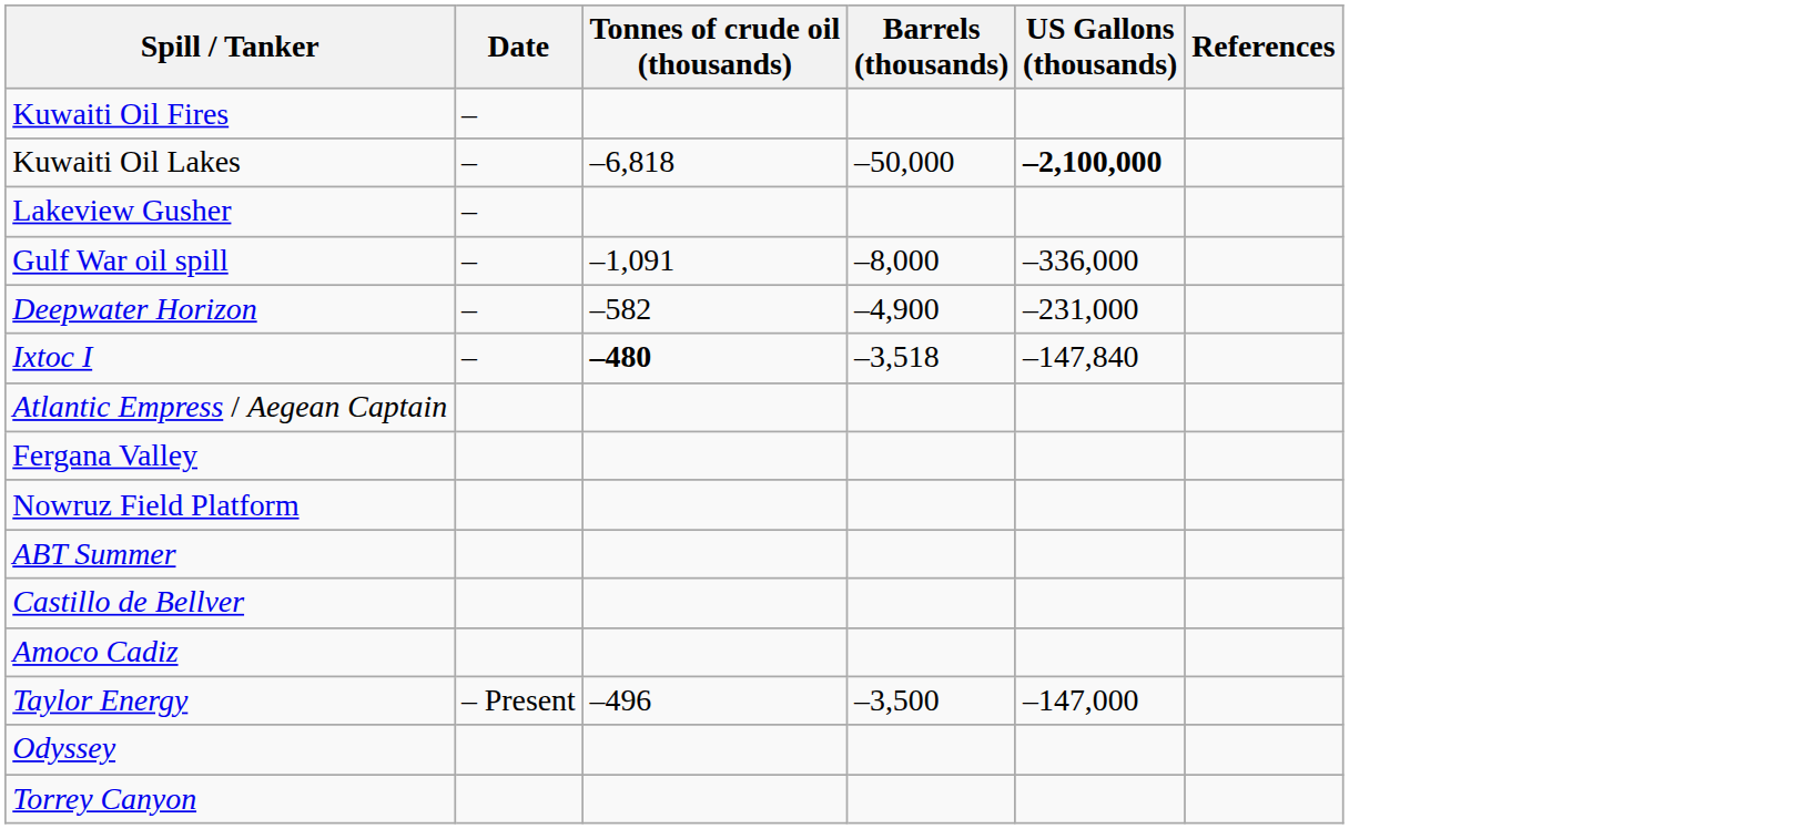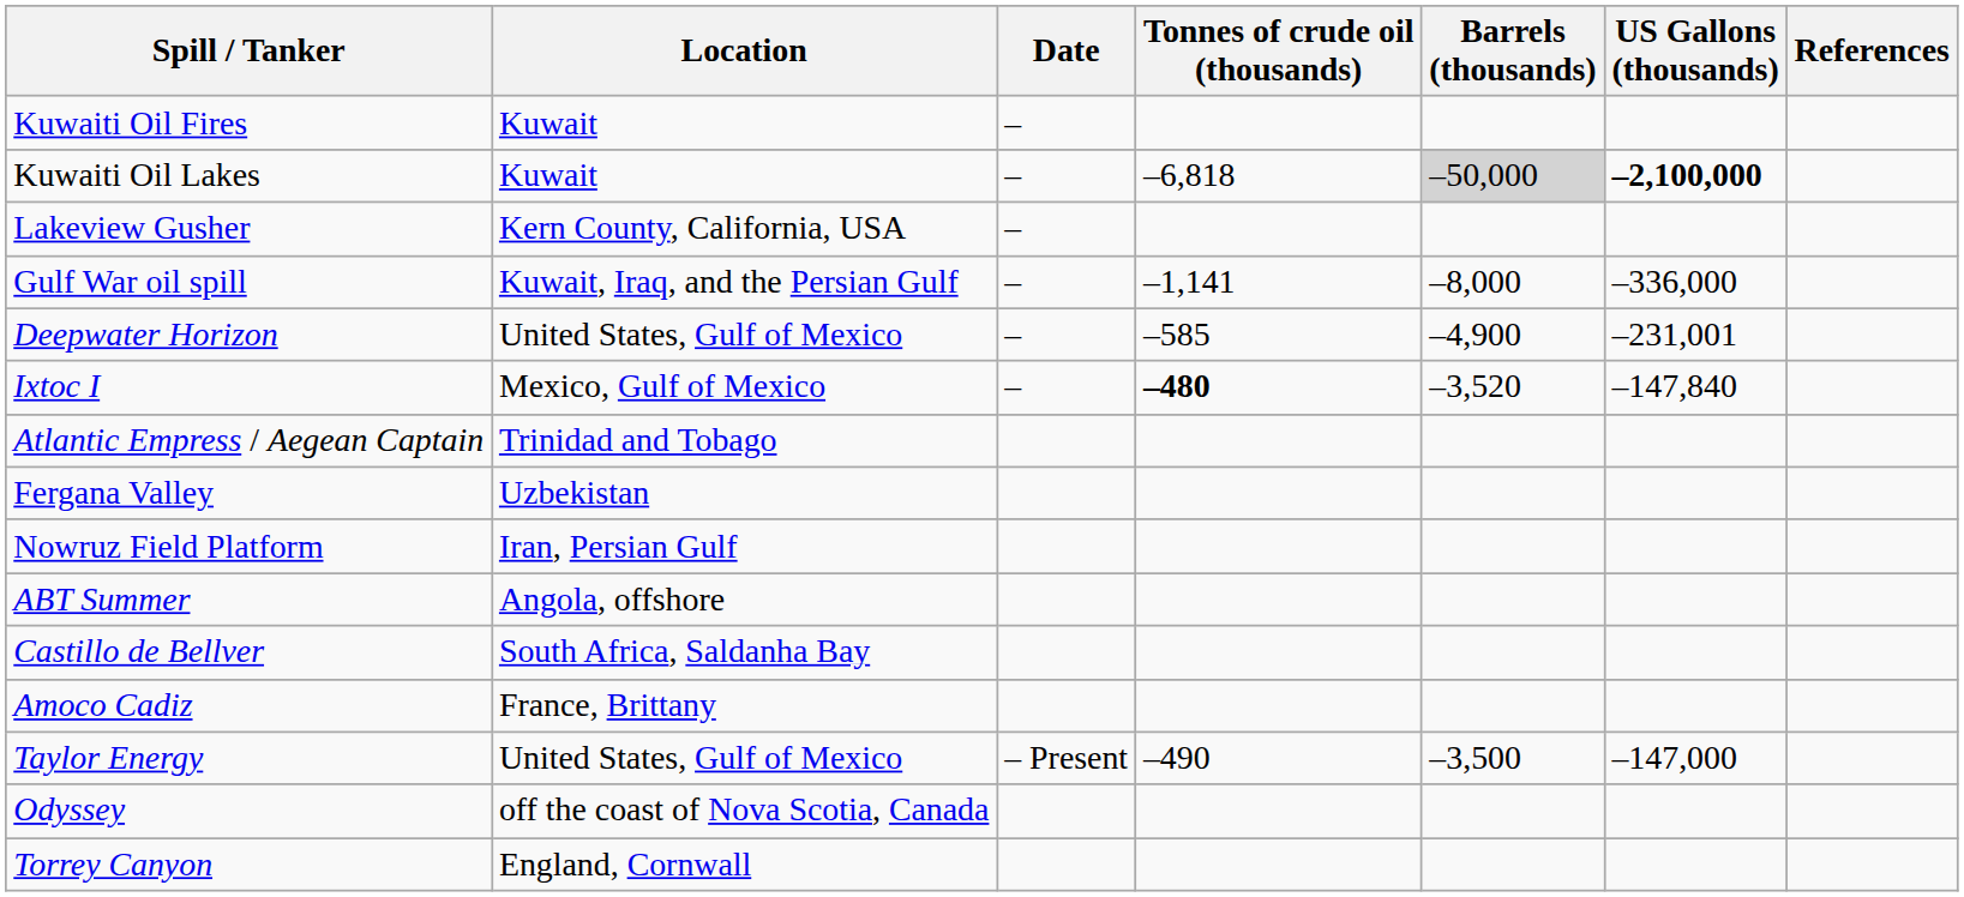 <table class="wikitable sortable" style="text-align:left">
 <tr>
 <th>Spill / Tanker</th>
+<th>Location</th>
 <th>Date</th>
 <th>Tonnes of crude oil<br>(thousands)</th>
 <th>Barrels<br>(thousands)</th>
 <th>US Gallons<br>(thousands)</th>
 <th>References</th>
 </tr>
 <tr>
 <td><a href='#'>Kuwaiti Oil Fires</a></td>
+<td><a href='#'>Kuwait</a></td>
 <td> – </td>
 <td></td>
 <td></td>
 <td></td>
 <td></td>
 </tr>
 <tr>
 <td>Kuwaiti Oil Lakes</td>
+<td><a href='#'>Kuwait</a></td>
 <td> – </td>
 <td>–6,818</td>
-<td>–50,000</td>
+<td style="background: lightgrey;">–50,000</td>
 <td><strong>–2,100,000</strong></td>
 <td></td>
 </tr>
 <tr>
 <td><a href='#'>Lakeview Gusher</a></td>
+<td><a href='#'>Kern County</a>, California, USA</td>
 <td> – </td>
 <td></td>
 <td></td>
 <td></td>
 <td></td>
 </tr>
 <tr>
 <td><a href='#'>Gulf War oil spill</a></td>
+<td><a href='#'>Kuwait</a>, <a href='#'>Iraq</a>, and the <a href='#'>Persian Gulf</a></td>
 <td> – </td>
-<td>–1,091</td>
+<td>–1,141</td>
 <td>–8,000</td>
 <td>–336,000</td>
 <td></td>
 </tr>
 <tr>
 <td><a href='#'><em>Deepwater Horizon</em></a></td>
+<td>United States, <a href='#'>Gulf of Mexico</a></td>
 <td> – </td>
-<td>–582</td>
+<td>–585</td>
 <td>–4,900</td>
-<td>–231,000</td>
+<td>–231,001</td>
 <td></td>
 </tr>
 <tr>
 <td><a href='#'><em>Ixtoc I</em></a></td>
+<td>Mexico, <a href='#'>Gulf of Mexico</a></td>
 <td> – </td>
 <td><strong>–480</strong></td>
-<td>–3,518</td>
+<td>–3,520</td>
 <td>–147,840</td>
 <td></td>
 </tr>
 <tr>
 <td><em><a href='#'>Atlantic Empress</a></em> / <em>Aegean Captain</em></td>
+<td><a href='#'>Trinidad and Tobago</a></td>
 <td></td>
 <td></td>
 <td></td>
 <td></td>
 <td></td>
 </tr>
 <tr>
 <td><a href='#'>Fergana Valley</a></td>
+<td><a href='#'>Uzbekistan</a></td>
 <td></td>
 <td></td>
 <td></td>
 <td></td>
 <td></td>
 </tr>
 <tr>
 <td><a href='#'>Nowruz Field Platform</a></td>
+<td><a href='#'>Iran</a>, <a href='#'>Persian Gulf</a></td>
 <td></td>
 <td></td>
 <td></td>
 <td></td>
 <td></td>
 </tr>
 <tr>
 <td><em><a href='#'>ABT Summer</a></em></td>
+<td><a href='#'>Angola</a>,  offshore</td>
 <td></td>
 <td></td>
 <td></td>
 <td></td>
 <td></td>
 </tr>
 <tr>
 <td><em><a href='#'>Castillo de Bellver</a></em></td>
+<td><a href='#'>South Africa</a>, <a href='#'>Saldanha Bay</a></td>
 <td></td>
 <td></td>
 <td></td>
 <td></td>
 <td></td>
 </tr>
 <tr>
 <td><em><a href='#'>Amoco Cadiz</a></em></td>
+<td>France, <a href='#'>Brittany</a></td>
 <td></td>
 <td></td>
 <td></td>
 <td></td>
 <td></td>
 </tr>
 <tr>
 <td><a href='#'><em>Taylor Energy</em></a></td>
+<td>United States, <a href='#'>Gulf of Mexico</a></td>
 <td> – Present</td>
-<td>–496</td>
+<td>–490</td>
 <td>–3,500</td>
 <td>–147,000</td>
 <td></td>
 </tr>
 <tr>
 <td><a href='#'><em>Odyssey</em></a></td>
+<td>off the coast of <a href='#'>Nova Scotia</a>, <a href='#'>Canada</a></td>
 <td></td>
 <td></td>
 <td></td>
 <td></td>
 <td></td>
 </tr>
 <tr>
 <td><a href='#'><em>Torrey Canyon</em></a></td>
+<td>England, <a href='#'>Cornwall</a></td>
 <td></td>
 <td></td>
 <td></td>
 <td></td>
 <td></td>
 </tr>
 </table>
